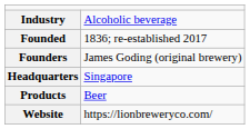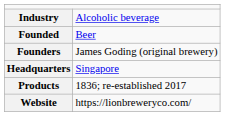 <table class="wikitable floatright">
 <tr>
 <td colspan="2"></td>
 </tr>
 <tr>
 <th>Industry</th>
 <td><a href='#'>Alcoholic beverage</a></td>
 </tr>
 <tr>
 <th>Founded</th>
-<td>1836; re-established 2017</td>
+<td><a href='#'>Beer</a></td>
 </tr>
 <tr>
 <th>Founders</th>
 <td>James Goding (original brewery)</td>
 </tr>
 <tr>
 <th>Headquarters</th>
 <td><a href='#'>Singapore</a></td>
 </tr>
 <tr>
 <th>Products</th>
-<td><a href='#'>Beer</a></td>
+<td>1836; re-established 2017</td>
 </tr>
 <tr>
 <th>Website</th>
 <td>https://lionbreweryco.com/</td>
 </tr>
 </table>
